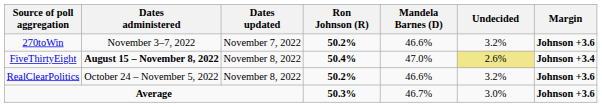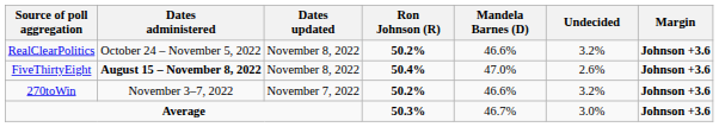 <table class="wikitable sortable" style="text-align:center;font-size:90%;line-height:17px">
 <tr>
 <th>Source of poll<br>aggregation</th>
 <th>Dates<br>administered</th>
 <th>Dates<br>updated</th>
 <th style="width:100px;">Ron<br>Johnson (R)</th>
 <th style="width:100px;">Mandela<br>Barnes (D)</th>
 <th style="width:100px;">Undecided<br></th>
 <th>Margin</th>
 </tr>
 <tr>
-<td><a href='#'>270toWin</a></td>
-<td>November 3–7, 2022</td>
-<td>November 7, 2022</td>
+<td><a href='#'>RealClearPolitics</a></td>
+<td>October 24 – November 5, 2022</td>
+<td>November 8, 2022</td>
 <td><strong>50.2%</strong></td>
 <td>46.6%</td>
 <td>3.2%</td>
 <td><strong>Johnson +3.6</strong></td>
 </tr>
 <tr>
 <td><a href='#'>FiveThirtyEight</a></td>
 <td><strong>August 15 – November 8, 2022</strong></td>
 <td>November 8, 2022</td>
 <td><strong>50.4%</strong></td>
 <td>47.0%</td>
-<td style="background: khaki;">2.6%</td>
-<td><strong>Johnson +3.4</strong></td>
+<td>2.6%</td>
+<td><strong>Johnson +3.6</strong></td>
 </tr>
 <tr>
-<td><a href='#'>RealClearPolitics</a></td>
-<td>October 24 – November 5, 2022</td>
-<td>November 8, 2022</td>
+<td><a href='#'>270toWin</a></td>
+<td>November 3–7, 2022</td>
+<td>November 7, 2022</td>
 <td><strong>50.2%</strong></td>
 <td>46.6%</td>
 <td>3.2%</td>
 <td><strong>Johnson +3.6</strong></td>
 </tr>
 <tr>
 <td colspan="3"><strong>Average</strong></td>
 <td><strong>50.3%</strong></td>
 <td>46.7%</td>
 <td>3.0%</td>
 <td><strong>Johnson +3.6</strong></td>
 </tr>
 </table>
